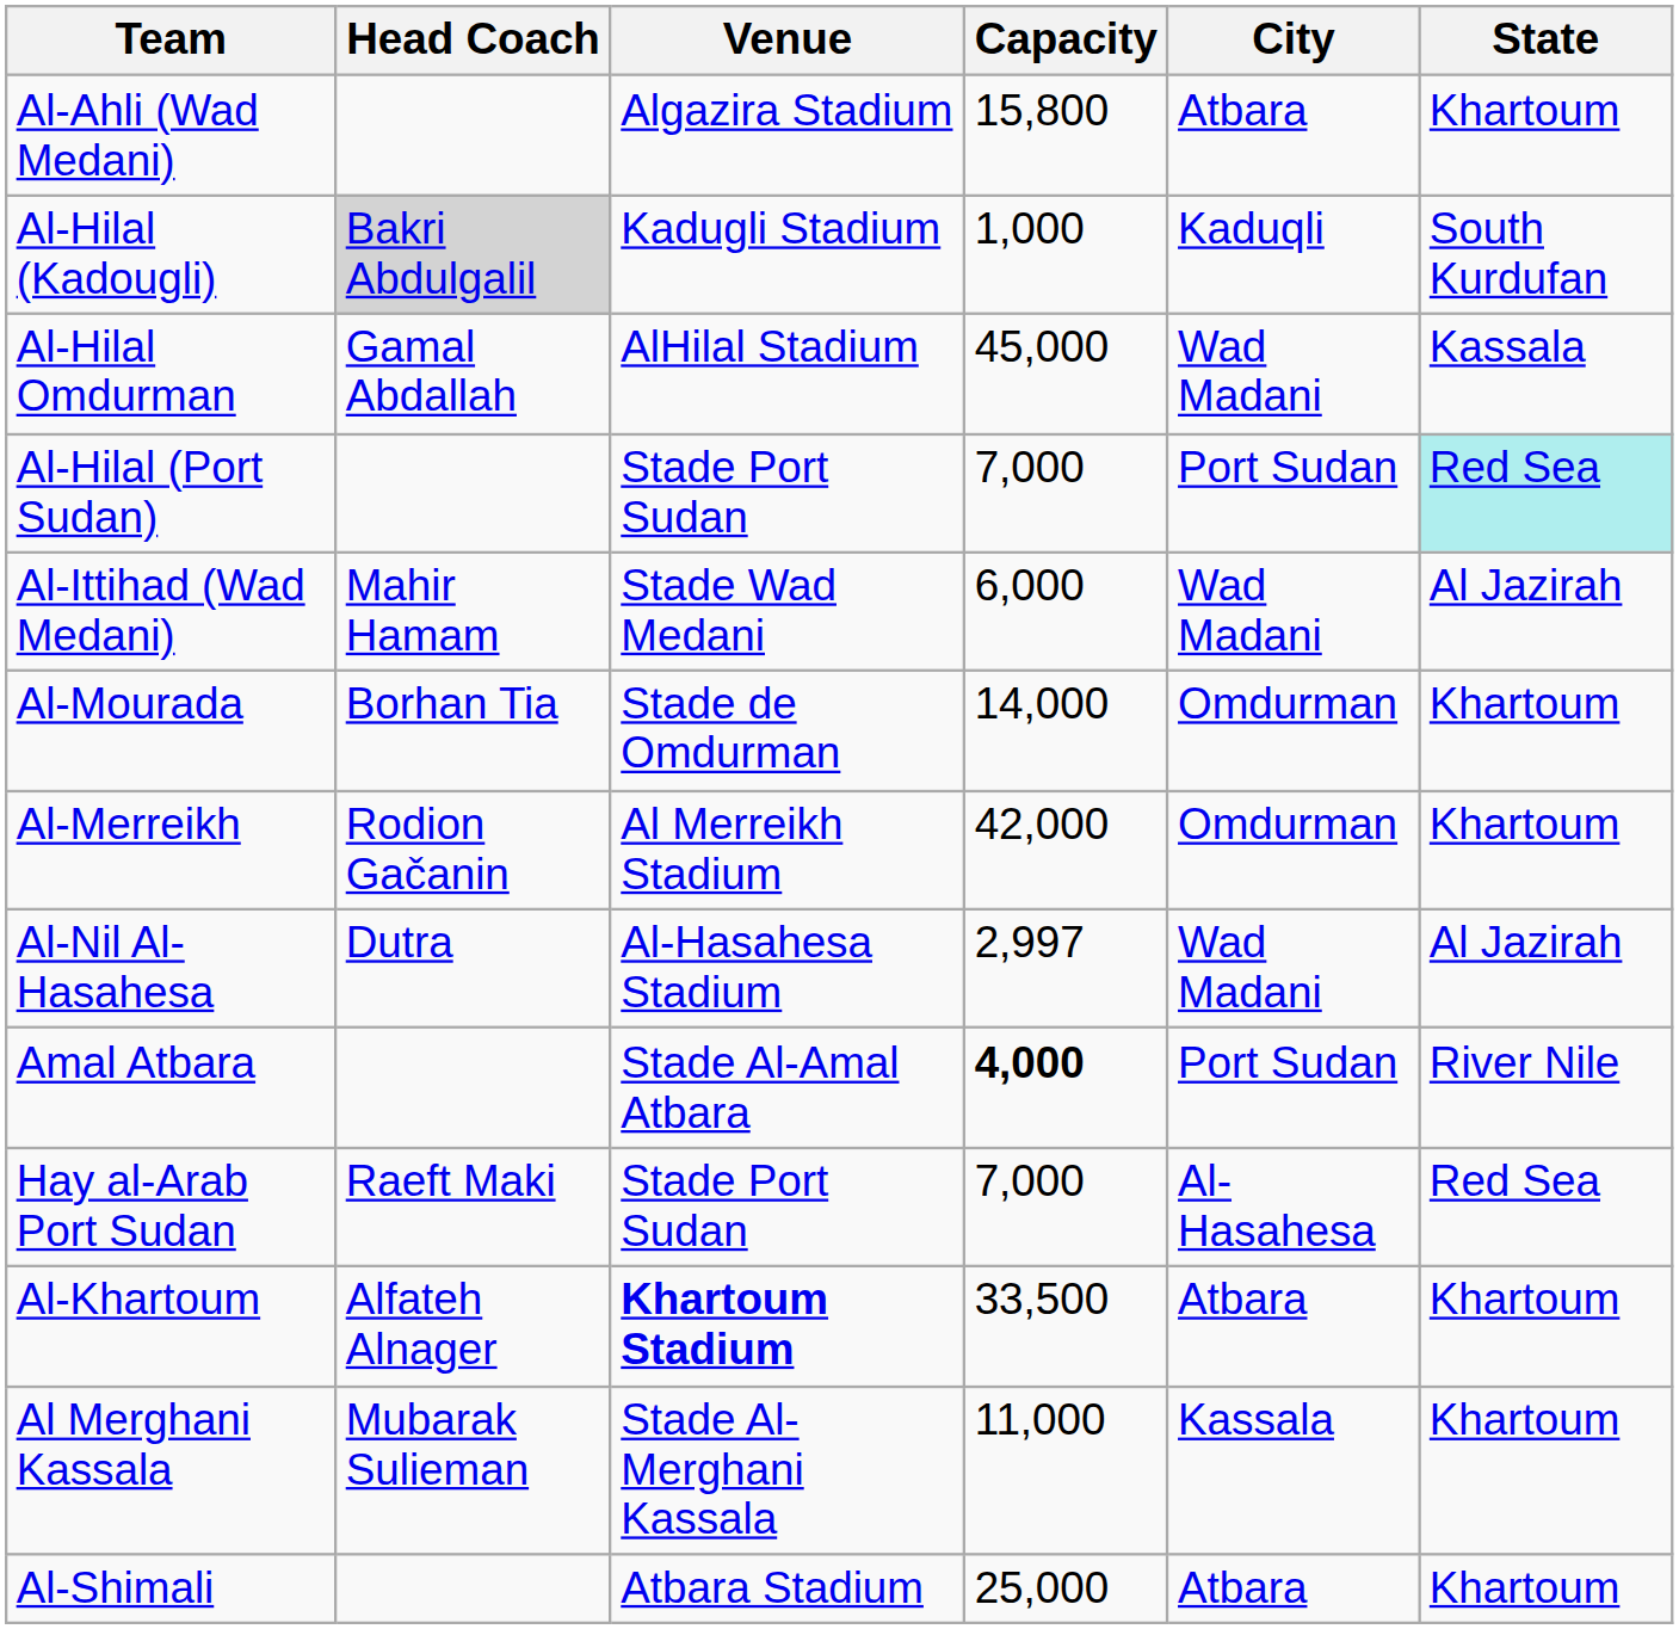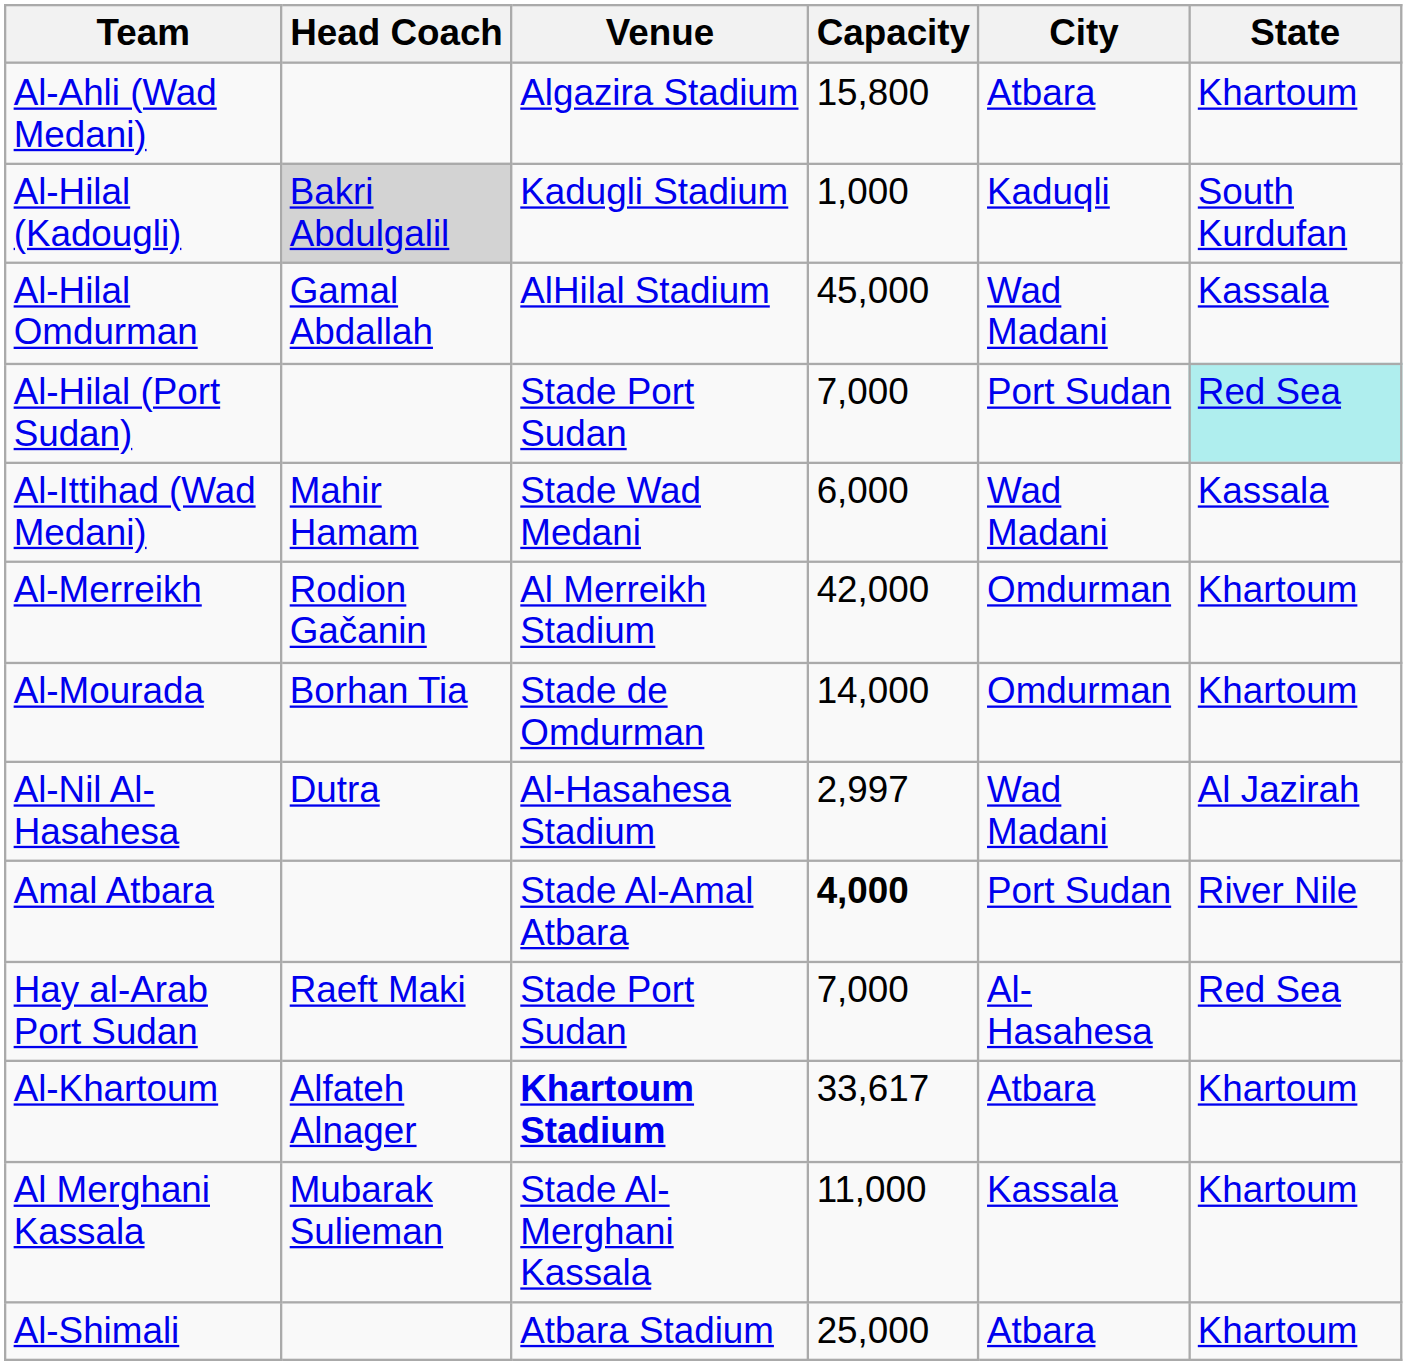 <table class="wikitable sortable">
 <tr>
 <th>Team</th>
 <th>Head Coach</th>
 <th>Venue</th>
 <th>Capacity</th>
 <th>City</th>
 <th>State</th>
 </tr>
 <tr valign="top">
 <td><a href='#'>Al-Ahli (Wad Medani)</a></td>
 <td></td>
 <td><a href='#'>Algazira Stadium</a></td>
 <td>15,800</td>
 <td><a href='#'>Atbara</a></td>
 <td><a href='#'>Khartoum</a></td>
 </tr>
 <tr valign="top">
 <td><a href='#'>Al-Hilal (Kadougli)</a></td>
 <td style="background: lightgrey;"><a href='#'>Bakri Abdulgalil</a></td>
 <td><a href='#'>Kadugli Stadium</a></td>
 <td>1,000</td>
 <td><a href='#'>Kaduqli</a></td>
 <td><a href='#'>South Kurdufan</a></td>
 </tr>
 <tr valign="top">
 <td><a href='#'>Al-Hilal Omdurman</a></td>
 <td> <a href='#'>Gamal Abdallah</a></td>
 <td><a href='#'>AlHilal Stadium</a></td>
 <td>45,000</td>
 <td><a href='#'>Wad Madani</a></td>
 <td><a href='#'>Kassala</a></td>
 </tr>
 <tr valign="top">
 <td><a href='#'>Al-Hilal (Port Sudan)</a></td>
 <td></td>
 <td><a href='#'>Stade Port Sudan</a></td>
 <td>7,000</td>
 <td><a href='#'>Port Sudan</a></td>
 <td style="background: paleturquoise;"><a href='#'>Red Sea</a></td>
 </tr>
 <tr valign="top">
 <td><a href='#'>Al-Ittihad (Wad Medani)</a></td>
 <td> <a href='#'>Mahir Hamam</a></td>
 <td><a href='#'>Stade Wad Medani</a></td>
 <td>6,000</td>
 <td><a href='#'>Wad Madani</a></td>
-<td><a href='#'>Al Jazirah</a></td>
+<td><a href='#'>Kassala</a></td>
+</tr>
+<tr valign="top">
+<td><a href='#'>Al-Merreikh</a></td>
+<td> <a href='#'>Rodion Gačanin</a></td>
+<td><a href='#'>Al Merreikh Stadium</a></td>
+<td>42,000</td>
+<td><a href='#'>Omdurman</a></td>
+<td><a href='#'>Khartoum</a></td>
 </tr>
 <tr valign="top">
 <td><a href='#'>Al-Mourada</a></td>
 <td><a href='#'>Borhan Tia</a></td>
 <td><a href='#'>Stade de Omdurman</a></td>
 <td>14,000</td>
-<td><a href='#'>Omdurman</a></td>
-<td><a href='#'>Khartoum</a></td>
-</tr>
-<tr valign="top">
-<td><a href='#'>Al-Merreikh</a></td>
-<td> <a href='#'>Rodion Gačanin</a></td>
-<td><a href='#'>Al Merreikh Stadium</a></td>
-<td>42,000</td>
 <td><a href='#'>Omdurman</a></td>
 <td><a href='#'>Khartoum</a></td>
 </tr>
 <tr valign="top">
 <td><a href='#'>Al-Nil Al-Hasahesa</a></td>
 <td> <a href='#'>Dutra</a></td>
 <td><a href='#'>Al-Hasahesa Stadium</a></td>
 <td>2,997</td>
 <td><a href='#'>Wad Madani</a></td>
 <td><a href='#'>Al Jazirah</a></td>
 </tr>
 <tr valign="top">
 <td><a href='#'>Amal Atbara</a></td>
 <td></td>
 <td><a href='#'>Stade Al-Amal Atbara</a></td>
 <td><strong>4,000</strong></td>
 <td><a href='#'>Port Sudan</a></td>
 <td><a href='#'>River Nile</a></td>
 </tr>
 <tr valign="top">
 <td><a href='#'>Hay al-Arab Port Sudan</a></td>
 <td> <a href='#'>Raeft Maki</a></td>
 <td><a href='#'>Stade Port Sudan</a></td>
 <td>7,000</td>
 <td><a href='#'>Al-Hasahesa</a></td>
 <td><a href='#'>Red Sea</a></td>
 </tr>
 <tr valign="top">
 <td><a href='#'>Al-Khartoum</a></td>
 <td><a href='#'>Alfateh Alnager</a></td>
 <td><strong><a href='#'>Khartoum Stadium</a></strong></td>
-<td>33,500</td>
+<td>33,617</td>
 <td><a href='#'>Atbara</a></td>
 <td><a href='#'>Khartoum</a></td>
 </tr>
 <tr valign="top">
 <td><a href='#'>Al Merghani Kassala</a></td>
 <td><a href='#'>Mubarak Sulieman</a></td>
 <td><a href='#'>Stade Al-Merghani Kassala</a></td>
 <td>11,000</td>
 <td><a href='#'>Kassala</a></td>
 <td><a href='#'>Khartoum</a></td>
 </tr>
 <tr valign="top">
 <td><a href='#'>Al-Shimali</a></td>
 <td></td>
 <td><a href='#'>Atbara Stadium</a></td>
 <td>25,000</td>
 <td><a href='#'>Atbara</a></td>
 <td><a href='#'>Khartoum</a></td>
 </tr>
 </table>
